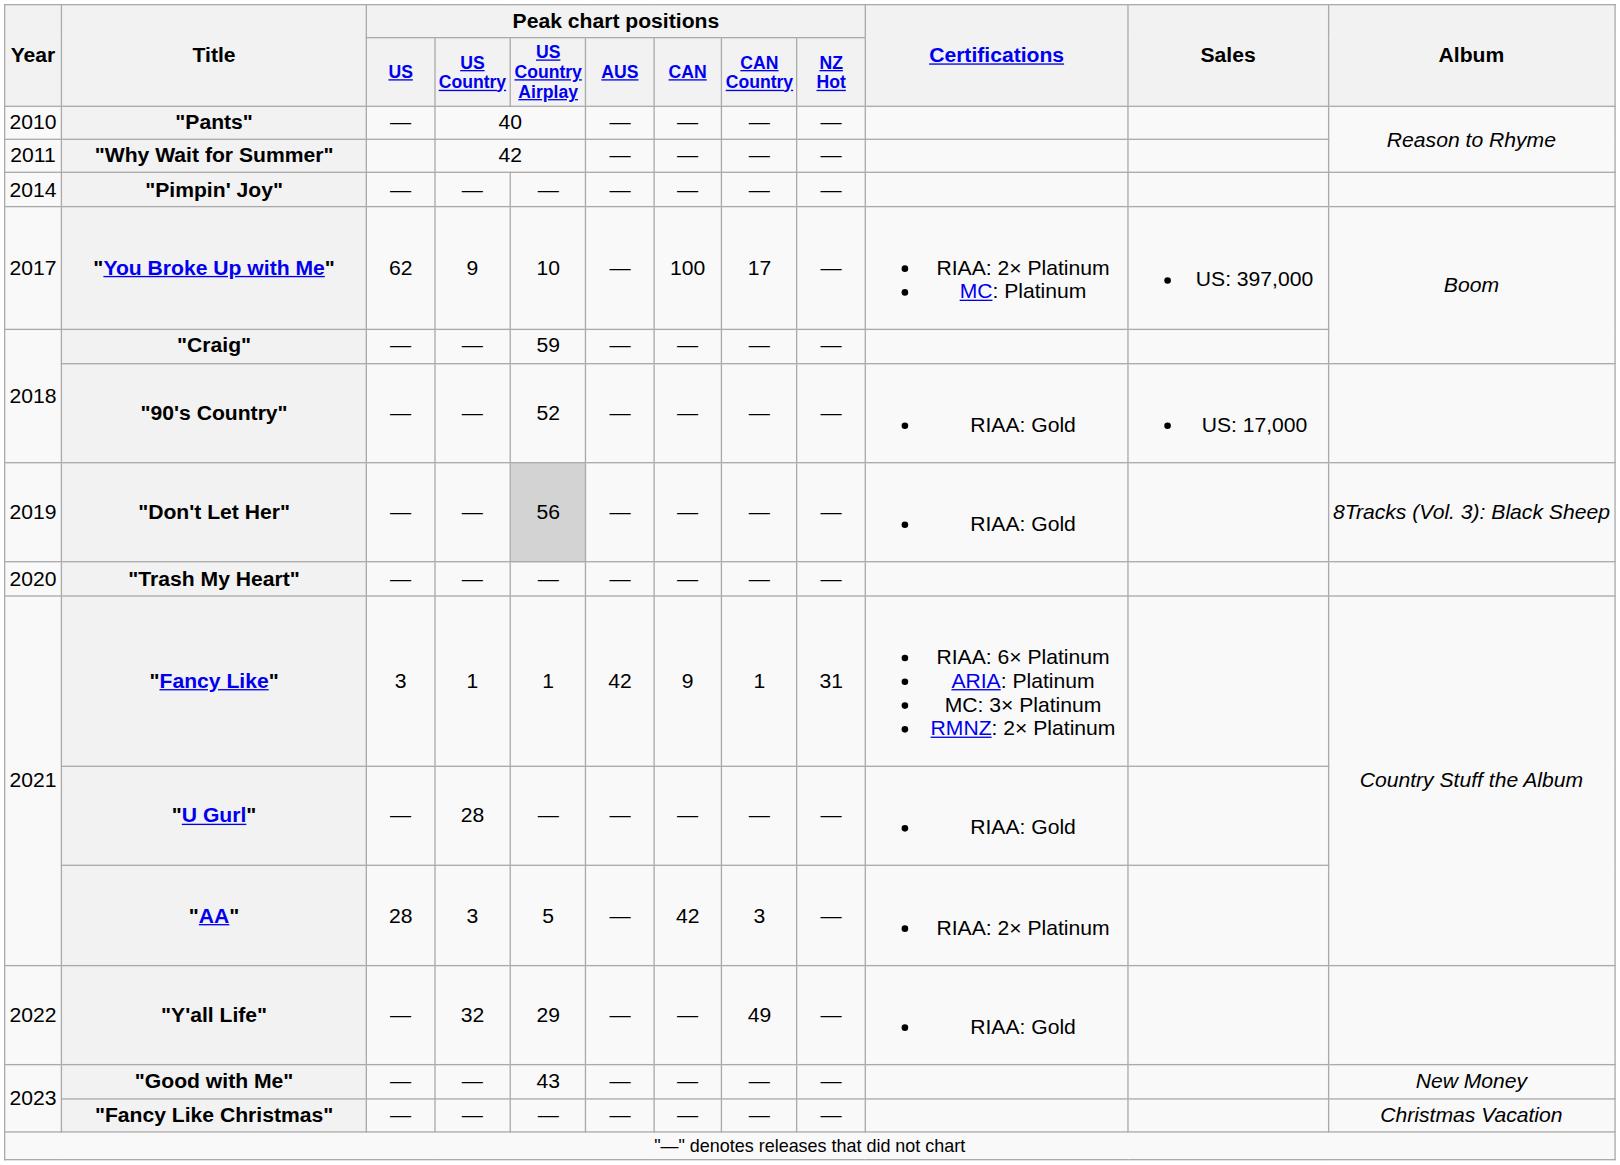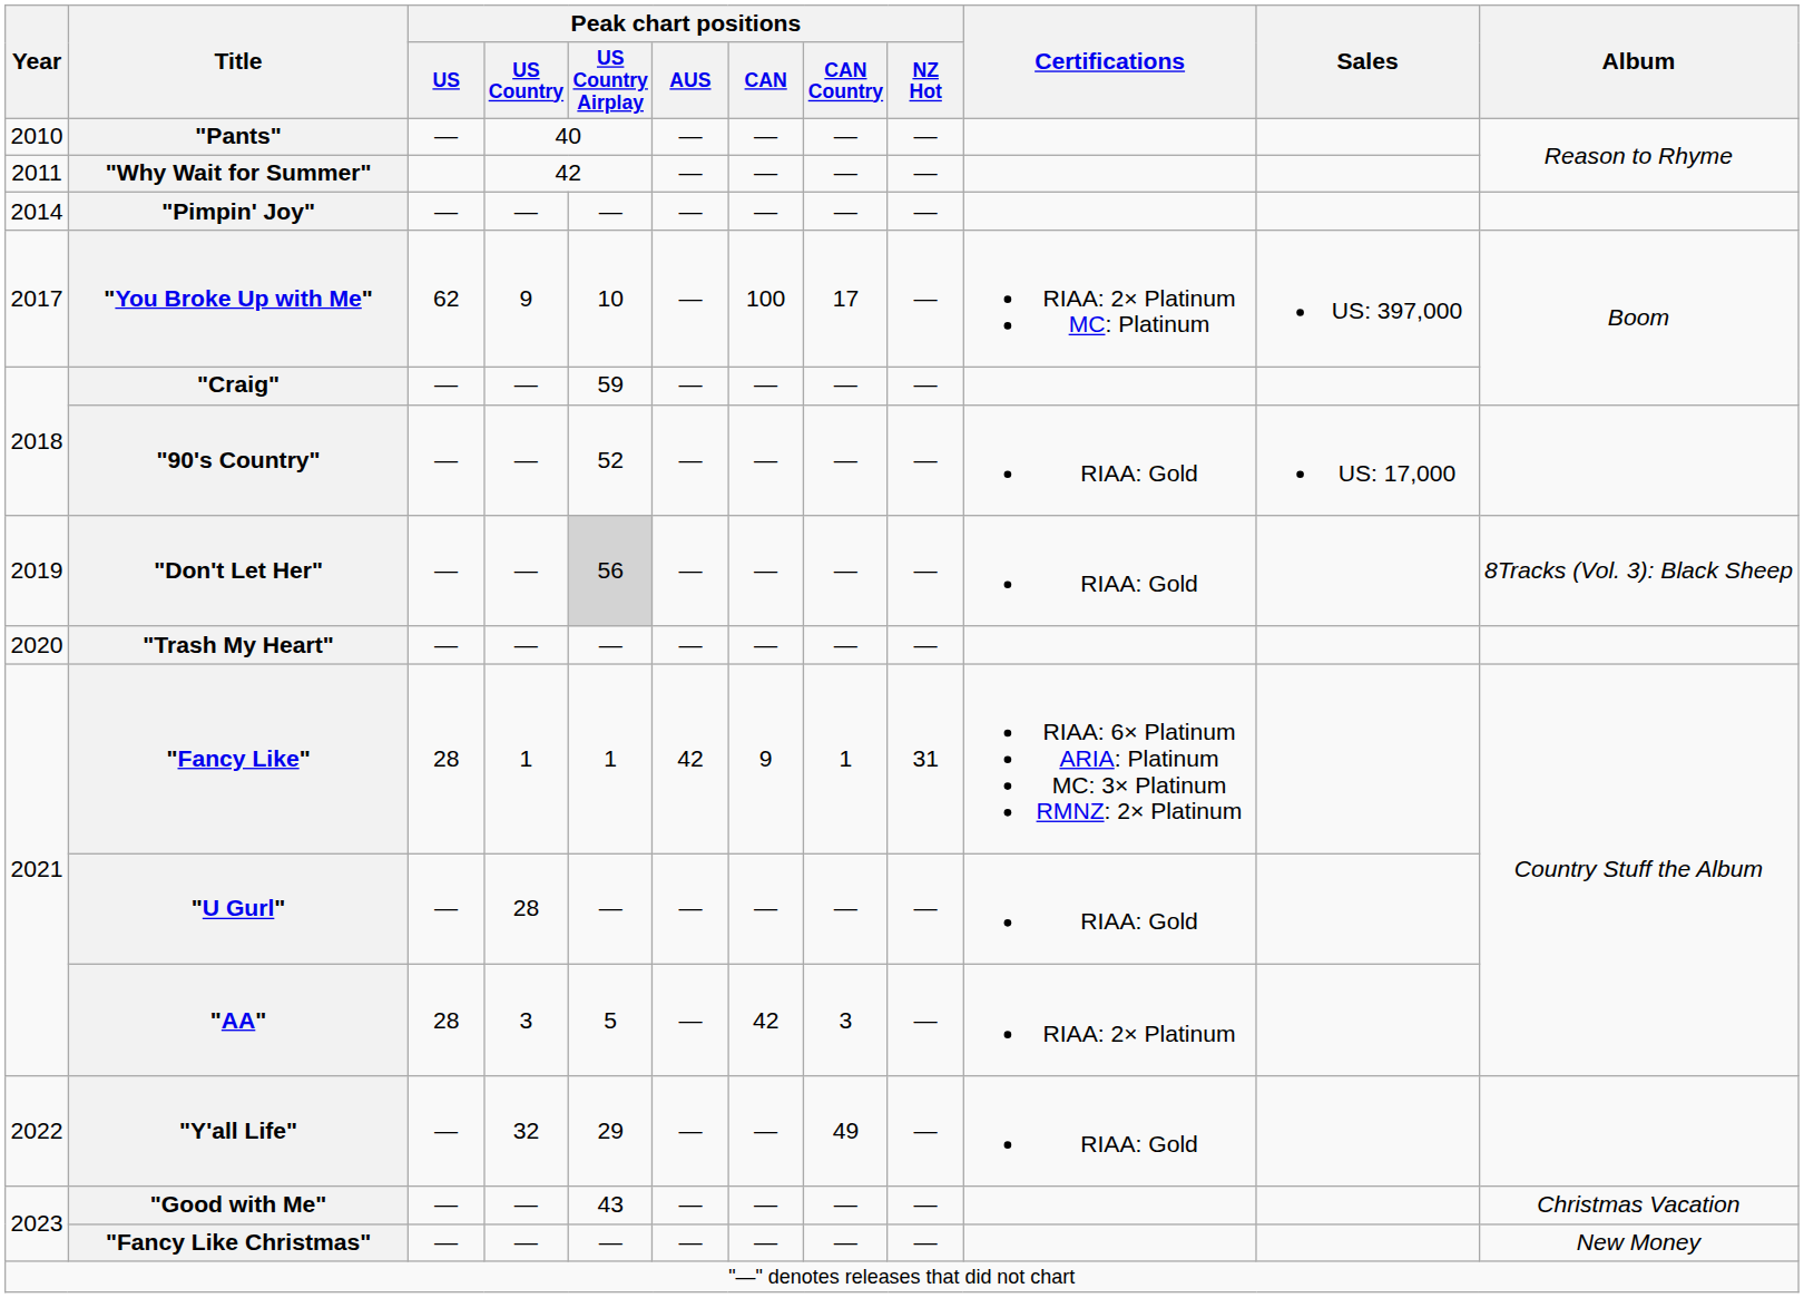 <table class="wikitable plainrowheaders" style="text-align:center;">
 <tr>
 <th scope="col" rowspan="2">Year</th>
 <th scope="col" rowspan="2" style="width:14em;">Title</th>
 <th scope="col" colspan="7">Peak chart positions</th>
 <th scope="col" rowspan="2" style="width:12em;"><a href='#'>Certifications</a></th>
 <th scope="col" rowspan="2" style="width:9em;">Sales</th>
 <th scope="col" rowspan="2">Album</th>
 </tr>
 <tr style="font-size:smaller;">
 <th scope="col" width="45"><a href='#'>US</a><br></th>
 <th scope="col" width="45"><a href='#'>US Country</a><br></th>
 <th scope="col" width="45"><a href='#'>US Country Airplay</a><br></th>
 <th scope="col" width="45"><a href='#'>AUS</a><br></th>
 <th scope="col" width="45"><a href='#'>CAN</a><br></th>
 <th scope="col" width="45"><a href='#'>CAN Country</a><br></th>
 <th scope="col" width="45"><a href='#'>NZ<br>Hot</a><br></th>
 </tr>
 <tr>
 <td>2010</td>
 <th scope="row">"Pants"</th>
 <td>—</td>
 <td colspan="2">40</td>
 <td>—</td>
 <td>—</td>
 <td>—</td>
 <td>—</td>
 <td></td>
 <td></td>
 <td rowspan="2"><em>Reason to Rhyme</em></td>
 </tr>
 <tr>
 <td>2011</td>
 <th scope="row">"Why Wait for Summer"</th>
 <td></td>
 <td colspan="2">42</td>
 <td>—</td>
 <td>—</td>
 <td>—</td>
 <td>—</td>
 <td></td>
 </tr>
 <tr>
 <td>2014</td>
 <th scope="row">"Pimpin' Joy"</th>
 <td>—</td>
 <td>—</td>
 <td>—</td>
 <td>—</td>
 <td>—</td>
 <td>—</td>
 <td>—</td>
 <td></td>
 <td></td>
 <td></td>
 </tr>
 <tr>
 <td>2017</td>
 <th scope="row">"<a href='#'>You Broke Up with Me</a>"</th>
 <td>62</td>
 <td>9</td>
 <td>10</td>
 <td>—</td>
 <td>100</td>
 <td>17</td>
 <td>—</td>
 <td><br><ul><li>RIAA: 2× Platinum</li><li><a href='#'>MC</a>: Platinum</li></ul></td>
 <td><br><ul><li>US: 397,000</li></ul></td>
 <td align="center" rowspan=2><em>Boom</em></td>
 </tr>
 <tr>
 <td rowspan="2">2018</td>
 <th scope="row">"Craig"</th>
 <td>—</td>
 <td>—</td>
 <td>59</td>
 <td>—</td>
 <td>—</td>
 <td>—</td>
 <td>—</td>
 <td></td>
 <td></td>
 </tr>
 <tr>
 <th scope="row">"90's Country"</th>
 <td>—</td>
 <td>—</td>
 <td>52</td>
 <td>—</td>
 <td>—</td>
 <td>—</td>
 <td>—</td>
 <td><br><ul><li>RIAA: Gold</li></ul></td>
 <td><br><ul><li>US: 17,000</li></ul></td>
 <td></td>
 </tr>
 <tr>
 <td>2019</td>
 <th scope="row">"Don't Let Her"</th>
 <td>—</td>
 <td>—</td>
 <td style="background: lightgrey;">56</td>
 <td>—</td>
 <td>—</td>
 <td>—</td>
 <td>—</td>
 <td><br><ul><li>RIAA: Gold</li></ul></td>
 <td></td>
 <td><em>8Tracks (Vol. 3): Black Sheep</em></td>
 </tr>
 <tr>
 <td>2020</td>
 <th scope="row">"Trash My Heart"</th>
 <td>—</td>
 <td>—</td>
 <td>—</td>
 <td>—</td>
 <td>—</td>
 <td>—</td>
 <td>—</td>
 <td></td>
 <td></td>
 <td></td>
 </tr>
 <tr>
 <td rowspan="3">2021</td>
 <th scope="row">"<a href='#'>Fancy Like</a>"</th>
-<td>3</td>
+<td>28</td>
 <td>1</td>
 <td>1</td>
 <td>42</td>
 <td>9</td>
 <td>1</td>
 <td>31</td>
 <td><br><ul><li>RIAA: 6× Platinum</li><li><a href='#'>ARIA</a>: Platinum</li><li>MC: 3× Platinum</li><li><a href='#'>RMNZ</a>: 2× Platinum</li></ul></td>
 <td></td>
 <td rowspan="3"><em>Country Stuff the Album</em></td>
 </tr>
 <tr>
 <th scope="row">"<a href='#'>U Gurl</a>"</th>
 <td>—</td>
 <td>28</td>
 <td>—</td>
 <td>—</td>
 <td>—</td>
 <td>—</td>
 <td>—</td>
 <td><br><ul><li>RIAA: Gold</li></ul></td>
 <td></td>
 </tr>
 <tr>
 <th scope="row">"<a href='#'>AA</a>"</th>
 <td>28</td>
 <td>3</td>
 <td>5</td>
 <td>—</td>
 <td>42</td>
 <td>3</td>
 <td>—</td>
 <td><br><ul><li>RIAA: 2× Platinum</li></ul></td>
 <td></td>
 </tr>
 <tr>
 <td>2022</td>
 <th scope="row">"Y'all Life"</th>
 <td>—</td>
 <td>32</td>
 <td>29</td>
 <td>—</td>
 <td>—</td>
 <td>49</td>
 <td>—</td>
 <td><br><ul><li>RIAA: Gold</li></ul></td>
 <td></td>
 <td></td>
 </tr>
 <tr>
 <td rowspan="2">2023</td>
 <th scope="row">"Good with Me"</th>
 <td>—</td>
 <td>—</td>
 <td>43</td>
 <td>—</td>
 <td>—</td>
 <td>—</td>
 <td>—</td>
 <td></td>
 <td></td>
-<td><em>New Money</em></td>
+<td><em>Christmas Vacation</em></td>
 </tr>
 <tr>
 <th scope="row">"Fancy Like Christmas"</th>
 <td>—</td>
 <td>—</td>
 <td>—</td>
 <td>—</td>
 <td>—</td>
 <td>—</td>
 <td>—</td>
 <td></td>
 <td></td>
-<td><em>Christmas Vacation</em></td>
+<td><em>New Money</em></td>
 </tr>
 <tr>
 <td colspan="12" style="font-size:85%">"—" denotes releases that did not chart</td>
 </tr>
 </table>
